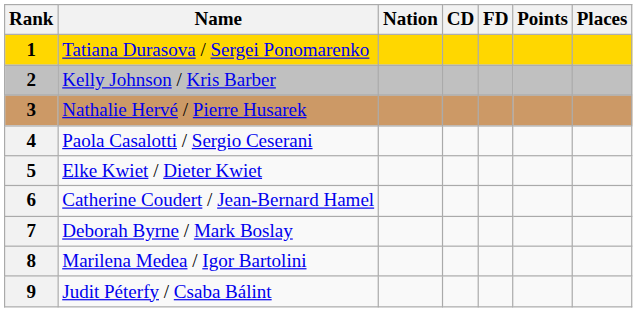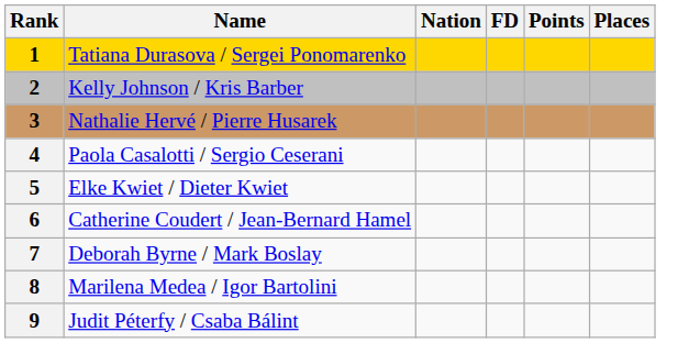 <table class="wikitable">
 <tr>
 <th>Rank</th>
 <th>Name</th>
 <th>Nation</th>
-<th>CD</th>
 <th>FD</th>
 <th>Points</th>
 <th>Places</th>
 </tr>
 <tr bgcolor=gold>
 <td align=center><strong>1</strong></td>
 <td><a href='#'>Tatiana Durasova</a> / <a href='#'>Sergei Ponomarenko</a></td>
-<td></td>
 <td></td>
 <td></td>
 <td></td>
 <td></td>
 </tr>
 <tr bgcolor=silver>
 <td align=center><strong>2</strong></td>
 <td><a href='#'>Kelly Johnson</a> / <a href='#'>Kris Barber</a></td>
 <td></td>
 <td></td>
 <td></td>
 <td></td>
-<td></td>
 </tr>
 <tr bgcolor=cc9966>
 <td align=center><strong>3</strong></td>
 <td><a href='#'>Nathalie Hervé</a> / <a href='#'>Pierre Husarek</a></td>
-<td></td>
 <td></td>
 <td></td>
 <td></td>
 <td></td>
 </tr>
 <tr>
 <th>4</th>
 <td><a href='#'>Paola Casalotti</a> / <a href='#'>Sergio Ceserani</a></td>
 <td></td>
 <td></td>
 <td></td>
 <td></td>
-<td></td>
 </tr>
 <tr>
 <th>5</th>
 <td><a href='#'>Elke Kwiet</a> / <a href='#'>Dieter Kwiet</a></td>
-<td></td>
 <td></td>
 <td></td>
 <td></td>
 <td></td>
 </tr>
 <tr>
 <th>6</th>
 <td><a href='#'>Catherine Coudert</a> / <a href='#'>Jean-Bernard Hamel</a></td>
 <td></td>
 <td></td>
 <td></td>
 <td></td>
-<td></td>
 </tr>
 <tr>
 <th>7</th>
 <td><a href='#'>Deborah Byrne</a> / <a href='#'>Mark Boslay</a></td>
-<td></td>
 <td></td>
 <td></td>
 <td></td>
 <td></td>
 </tr>
 <tr>
 <th>8</th>
 <td><a href='#'>Marilena Medea</a> / <a href='#'>Igor Bartolini</a></td>
 <td></td>
 <td></td>
 <td></td>
 <td></td>
-<td></td>
 </tr>
 <tr>
 <th>9</th>
 <td><a href='#'>Judit Péterfy</a> / <a href='#'>Csaba Bálint</a></td>
 <td></td>
 <td></td>
 <td></td>
 <td></td>
-<td></td>
 </tr>
 </table>
